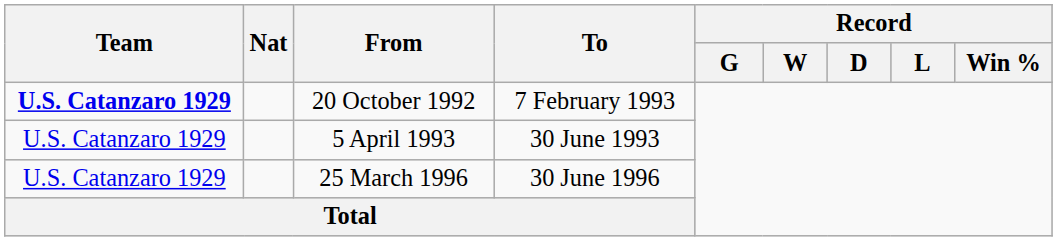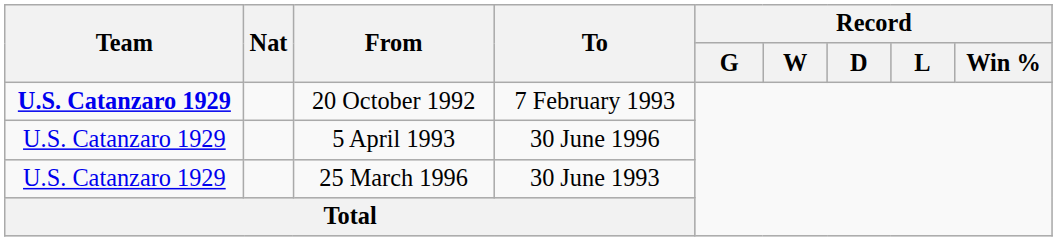 <table class="wikitable" style="text-align: center">
 <tr>
 <th rowspan="2" width="150">Team</th>
 <th rowspan="2">Nat</th>
 <th rowspan="2" width="125">From</th>
 <th rowspan="2" width="125">To</th>
 <th colspan="5">Record</th>
 </tr>
 <tr>
 <th width="37">G</th>
 <th width="35">W</th>
 <th width="34">D</th>
 <th width="35">L</th>
 <th width="57">Win %</th>
 </tr>
 <tr>
 <td><strong><a href='#'>U.S. Catanzaro 1929</a></strong></td>
 <td></td>
 <td>20 October 1992</td>
 <td>7 February 1993<br></td>
 </tr>
 <tr>
 <td><a href='#'>U.S. Catanzaro 1929</a></td>
 <td></td>
 <td>5 April 1993</td>
-<td>30 June 1993<br></td>
+<td>30 June 1996<br></td>
 </tr>
 <tr>
 <td><a href='#'>U.S. Catanzaro 1929</a></td>
 <td></td>
 <td>25 March 1996</td>
-<td>30 June 1996<br></td>
+<td>30 June 1993<br></td>
 </tr>
 <tr>
 <th colspan=4>Total<br></th>
 </tr>
 </table>
